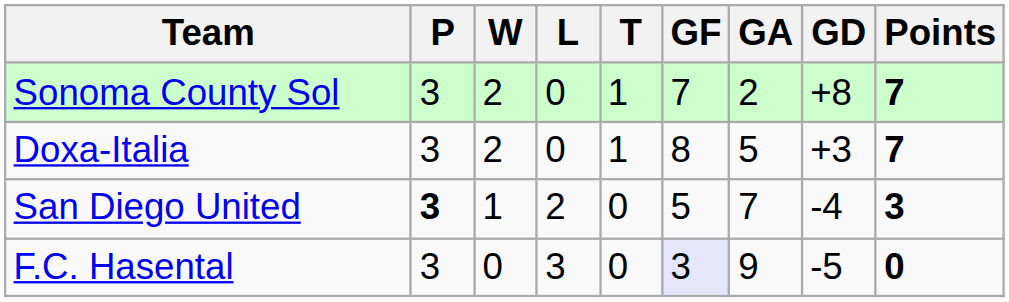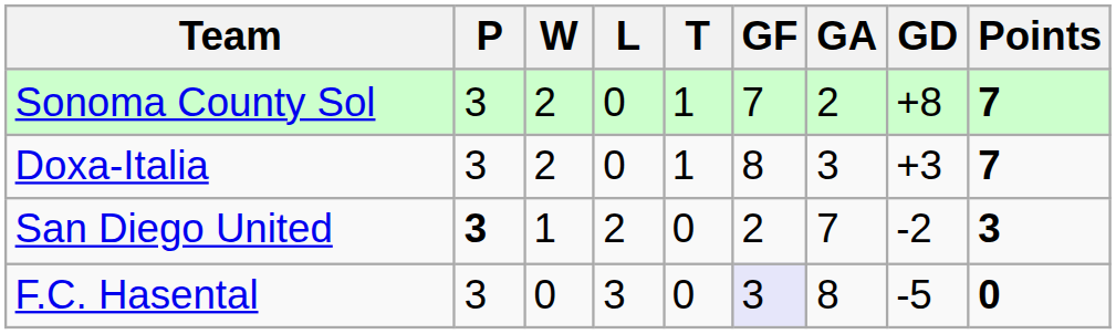 <table class="wikitable">
 <tr>
 <th width="170">Team</th>
 <th width="20">P</th>
 <th width="20">W</th>
 <th width="20">L</th>
 <th width="20">T</th>
 <th width="20">GF</th>
 <th width="20">GA</th>
 <th width="25">GD</th>
 <th>Points</th>
 </tr>
 <tr bgcolor=#ccffcc>
 <td><a href='#'>Sonoma County Sol</a></td>
 <td>3</td>
 <td>2</td>
 <td>0</td>
 <td>1</td>
 <td>7</td>
 <td>2</td>
 <td>+8</td>
 <td><strong>7</strong></td>
 </tr>
 <tr>
 <td><a href='#'>Doxa-Italia</a></td>
 <td>3</td>
 <td>2</td>
 <td>0</td>
 <td>1</td>
 <td>8</td>
-<td>5</td>
+<td>3</td>
 <td>+3</td>
 <td><strong>7</strong></td>
 </tr>
 <tr>
 <td><a href='#'>San Diego United</a></td>
 <td><strong>3</strong></td>
 <td>1</td>
 <td>2</td>
 <td>0</td>
-<td>5</td>
+<td>2</td>
 <td>7</td>
-<td>-4</td>
+<td>-2</td>
 <td><strong>3</strong></td>
 </tr>
 <tr>
 <td><a href='#'>F.C. Hasental</a></td>
 <td>3</td>
 <td>0</td>
 <td>3</td>
 <td>0</td>
 <td style="background: lavender;">3</td>
-<td>9</td>
+<td>8</td>
 <td>-5</td>
 <td><strong>0</strong></td>
 </tr>
 </table>
